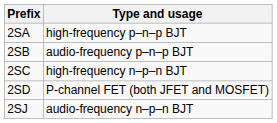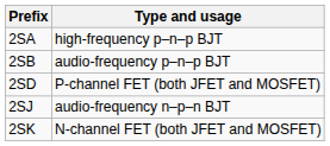 <table class="wikitable">
 <tr>
 <th>Prefix</th>
 <th>Type and usage</th>
 </tr>
 <tr>
 <td>2SA</td>
 <td>high-frequency p–n–p BJT</td>
 </tr>
 <tr>
 <td>2SB</td>
 <td>audio-frequency p–n–p BJT</td>
 </tr>
 <tr>
-<td>2SC</td>
-<td>high-frequency n–p–n BJT</td>
-</tr>
-<tr>
 <td>2SD</td>
 <td>P-channel FET (both JFET and MOSFET)</td>
 </tr>
 <tr>
 <td>2SJ</td>
 <td>audio-frequency n–p–n BJT</td>
 </tr>
+<tr>
+<td>2SK</td>
+<td>N-channel FET (both JFET and MOSFET)</td>
+</tr>
 </table>
